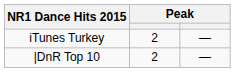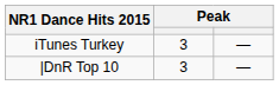 <table class="wikitable">
 <tr>
 <th rowspan="2">NR1 Dance Hits 2015</th>
 <th colspan="6">Peak</th>
 </tr>
 <tr>
 <th width="60"><small></small></th>
 <th width="60"><small></small></th>
 </tr>
 <tr>
 <td align="center" style="color: black;">iTunes Turkey</td>
-<td align="center" style="color: black;">2</td>
+<td align="center" style="color: black;">3</td>
 <td align="center" style="color: black;">—</td>
 </tr>
 <tr>
 <td rowspan="1" align="center" style="color: black;">|DnR Top 10</td>
-<td align="center" style="color: black;">2</td>
+<td align="center" style="color: black;">3</td>
 <td align="center" style="color: black;">—</td>
 </tr>
 </table>
